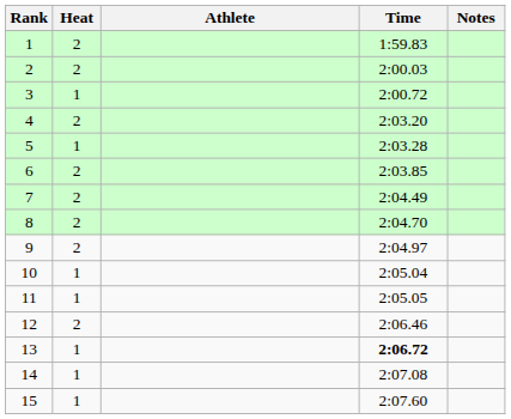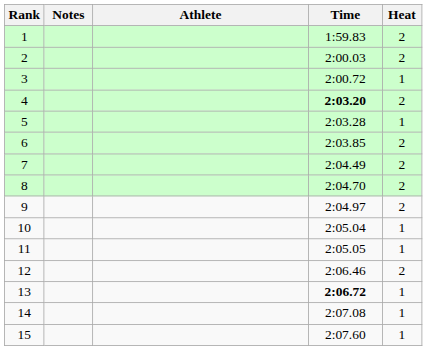 <table class="wikitable" style="text-align:center">
 <tr>
 <th width=40>Rank</th>
-<th width=40>Heat</th>
+<th width=50>Notes</th>
 <th width=250>Athlete</th>
 <th width=80>Time</th>
-<th width=50>Notes</th>
+<th width=40>Heat</th>
 </tr>
 <tr bgcolor=ccffcc>
 <td>1</td>
-<td>2</td>
+<td></td>
 <td align=left></td>
 <td>1:59.83</td>
-<td></td>
+<td>2</td>
 </tr>
 <tr bgcolor=ccffcc>
 <td>2</td>
-<td>2</td>
+<td></td>
 <td align=left></td>
 <td>2:00.03</td>
-<td></td>
+<td>2</td>
 </tr>
 <tr bgcolor=ccffcc>
 <td>3</td>
-<td>1</td>
+<td></td>
 <td align=left></td>
 <td>2:00.72</td>
-<td></td>
+<td>1</td>
 </tr>
 <tr bgcolor=ccffcc>
 <td>4</td>
+<td></td>
+<td align=left></td>
+<td><strong>2:03.20</strong></td>
 <td>2</td>
-<td align=left></td>
-<td>2:03.20</td>
-<td></td>
 </tr>
 <tr bgcolor=ccffcc>
 <td>5</td>
-<td>1</td>
+<td></td>
 <td align=left></td>
 <td>2:03.28</td>
-<td></td>
+<td>1</td>
 </tr>
 <tr bgcolor=ccffcc>
 <td>6</td>
-<td>2</td>
+<td></td>
 <td align=left></td>
 <td>2:03.85</td>
-<td></td>
+<td>2</td>
 </tr>
 <tr bgcolor=ccffcc>
 <td>7</td>
-<td>2</td>
+<td></td>
 <td align=left></td>
 <td>2:04.49</td>
-<td></td>
+<td>2</td>
 </tr>
 <tr bgcolor=ccffcc>
 <td>8</td>
-<td>2</td>
+<td></td>
 <td align=left></td>
 <td>2:04.70</td>
-<td></td>
+<td>2</td>
 </tr>
 <tr>
 <td>9</td>
-<td>2</td>
+<td></td>
 <td align=left></td>
 <td>2:04.97</td>
-<td></td>
+<td>2</td>
 </tr>
 <tr>
 <td>10</td>
-<td>1</td>
+<td></td>
 <td align=left></td>
 <td>2:05.04</td>
-<td></td>
+<td>1</td>
 </tr>
 <tr>
 <td>11</td>
-<td>1</td>
+<td></td>
 <td align=left></td>
 <td>2:05.05</td>
-<td></td>
+<td>1</td>
 </tr>
 <tr>
 <td>12</td>
-<td>2</td>
+<td></td>
 <td align=left></td>
 <td>2:06.46</td>
-<td></td>
+<td>2</td>
 </tr>
 <tr>
 <td>13</td>
-<td>1</td>
+<td></td>
 <td align=left></td>
 <td><strong>2:06.72</strong></td>
-<td></td>
+<td>1</td>
 </tr>
 <tr>
 <td>14</td>
-<td>1</td>
+<td></td>
 <td align=left></td>
 <td>2:07.08</td>
-<td></td>
+<td>1</td>
 </tr>
 <tr>
 <td>15</td>
-<td>1</td>
+<td></td>
 <td align=left></td>
 <td>2:07.60</td>
-<td></td>
+<td>1</td>
 </tr>
 </table>
